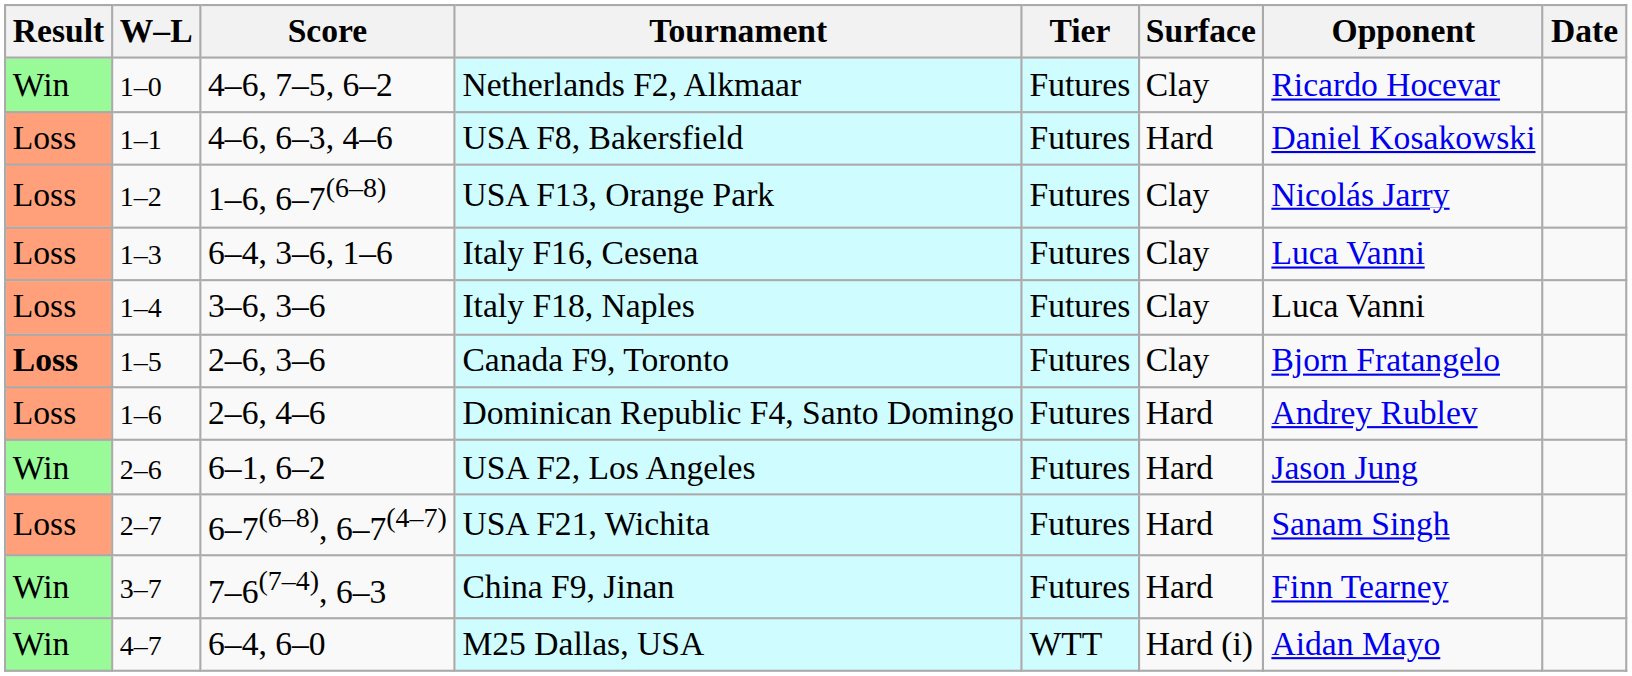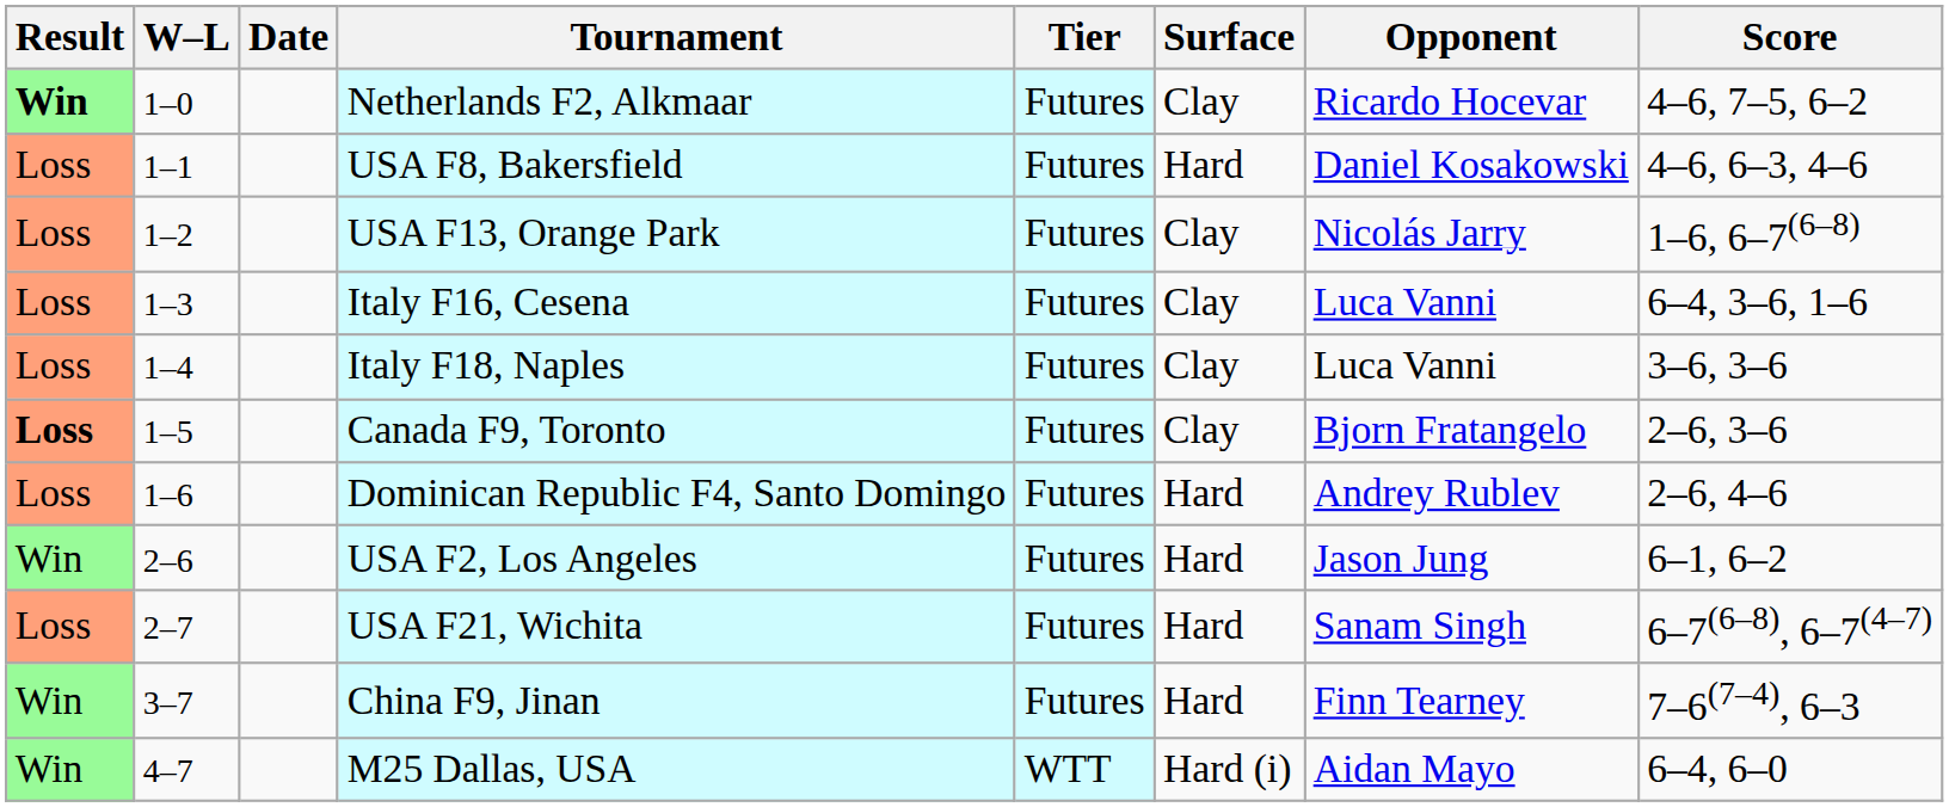 <table class="sortable wikitable nowrap">
 <tr>
 <th>Result</th>
 <th class="unsortable">W–L</th>
-<th class="unsortable">Score</th>
+<th>Date</th>
 <th>Tournament</th>
 <th>Tier</th>
 <th>Surface</th>
 <th>Opponent</th>
-<th>Date</th>
+<th class="unsortable">Score</th>
 </tr>
 <tr>
-<td bgcolor=98fb98>Win</td>
+<td bgcolor=98fb98><strong>Win</strong></td>
 <td><small>1–0</small></td>
-<td>4–6, 7–5, 6–2</td>
+<td></td>
 <td style="background:#cffcff;">Netherlands F2, Alkmaar</td>
 <td style="background:#cffcff;">Futures</td>
 <td>Clay</td>
 <td> <a href='#'>Ricardo Hocevar</a></td>
-<td></td>
+<td>4–6, 7–5, 6–2</td>
 </tr>
 <tr>
 <td bgcolor=FFA07A>Loss</td>
 <td><small>1–1</small></td>
-<td>4–6, 6–3, 4–6</td>
+<td></td>
 <td style="background:#cffcff;">USA F8, Bakersfield</td>
 <td style="background:#cffcff;">Futures</td>
 <td>Hard</td>
 <td> <a href='#'>Daniel Kosakowski</a></td>
-<td></td>
+<td>4–6, 6–3, 4–6</td>
 </tr>
 <tr>
 <td bgcolor=FFA07A>Loss</td>
 <td><small>1–2</small></td>
-<td>1–6, 6–7<sup>(6–8)</sup></td>
+<td></td>
 <td style="background:#cffcff;">USA F13, Orange Park</td>
 <td style="background:#cffcff;">Futures</td>
 <td>Clay</td>
 <td> <a href='#'>Nicolás Jarry</a></td>
-<td></td>
+<td>1–6, 6–7<sup>(6–8)</sup></td>
 </tr>
 <tr>
 <td bgcolor=FFA07A>Loss</td>
 <td><small>1–3</small></td>
-<td>6–4, 3–6, 1–6</td>
+<td></td>
 <td style="background:#cffcff;">Italy F16, Cesena</td>
 <td style="background:#cffcff;">Futures</td>
 <td>Clay</td>
 <td> <a href='#'>Luca Vanni</a></td>
-<td></td>
+<td>6–4, 3–6, 1–6</td>
 </tr>
 <tr>
 <td bgcolor=FFA07A>Loss</td>
 <td><small>1–4</small></td>
-<td>3–6, 3–6</td>
+<td></td>
 <td style="background:#cffcff;">Italy F18, Naples</td>
 <td style="background:#cffcff;">Futures</td>
 <td>Clay</td>
 <td> Luca Vanni</td>
-<td></td>
+<td>3–6, 3–6</td>
 </tr>
 <tr>
 <td bgcolor=FFA07A><strong>Loss</strong></td>
 <td><small>1–5</small></td>
-<td>2–6, 3–6</td>
+<td></td>
 <td style="background:#cffcff;">Canada F9, Toronto</td>
 <td style="background:#cffcff;">Futures</td>
 <td>Clay</td>
 <td> <a href='#'>Bjorn Fratangelo</a></td>
-<td></td>
+<td>2–6, 3–6</td>
 </tr>
 <tr>
 <td bgcolor=FFA07A>Loss</td>
 <td><small>1–6</small></td>
-<td>2–6, 4–6</td>
+<td></td>
 <td style="background:#cffcff;">Dominican Republic F4, Santo Domingo</td>
 <td style="background:#cffcff;">Futures</td>
 <td>Hard</td>
 <td> <a href='#'>Andrey Rublev</a></td>
-<td></td>
+<td>2–6, 4–6</td>
 </tr>
 <tr>
 <td bgcolor=98fb98>Win</td>
 <td><small>2–6</small></td>
-<td>6–1, 6–2</td>
+<td></td>
 <td style="background:#cffcff;">USA F2, Los Angeles</td>
 <td style="background:#cffcff;">Futures</td>
 <td>Hard</td>
 <td> <a href='#'>Jason Jung</a></td>
-<td></td>
+<td>6–1, 6–2</td>
 </tr>
 <tr>
 <td bgcolor=FFA07A>Loss</td>
 <td><small>2–7</small></td>
-<td>6–7<sup>(6–8)</sup>, 6–7<sup>(4–7)</sup></td>
+<td></td>
 <td style="background:#cffcff;">USA F21, Wichita</td>
 <td style="background:#cffcff;">Futures</td>
 <td>Hard</td>
 <td> <a href='#'>Sanam Singh</a></td>
-<td></td>
+<td>6–7<sup>(6–8)</sup>, 6–7<sup>(4–7)</sup></td>
 </tr>
 <tr>
 <td bgcolor=98fb98>Win</td>
 <td><small>3–7</small></td>
-<td>7–6<sup>(7–4)</sup>, 6–3</td>
+<td></td>
 <td style="background:#cffcff;">China F9, Jinan</td>
 <td style="background:#cffcff;">Futures</td>
 <td>Hard</td>
 <td> <a href='#'>Finn Tearney</a></td>
-<td></td>
+<td>7–6<sup>(7–4)</sup>, 6–3</td>
 </tr>
 <tr>
 <td bgcolor=98fb98>Win</td>
 <td><small>4–7</small></td>
-<td>6–4, 6–0</td>
+<td></td>
 <td style="background:#cffcff;">M25 Dallas, USA</td>
 <td style="background:#cffcff;">WTT</td>
 <td>Hard (i)</td>
 <td> <a href='#'>Aidan Mayo</a></td>
-<td></td>
+<td>6–4, 6–0</td>
 </tr>
 </table>
